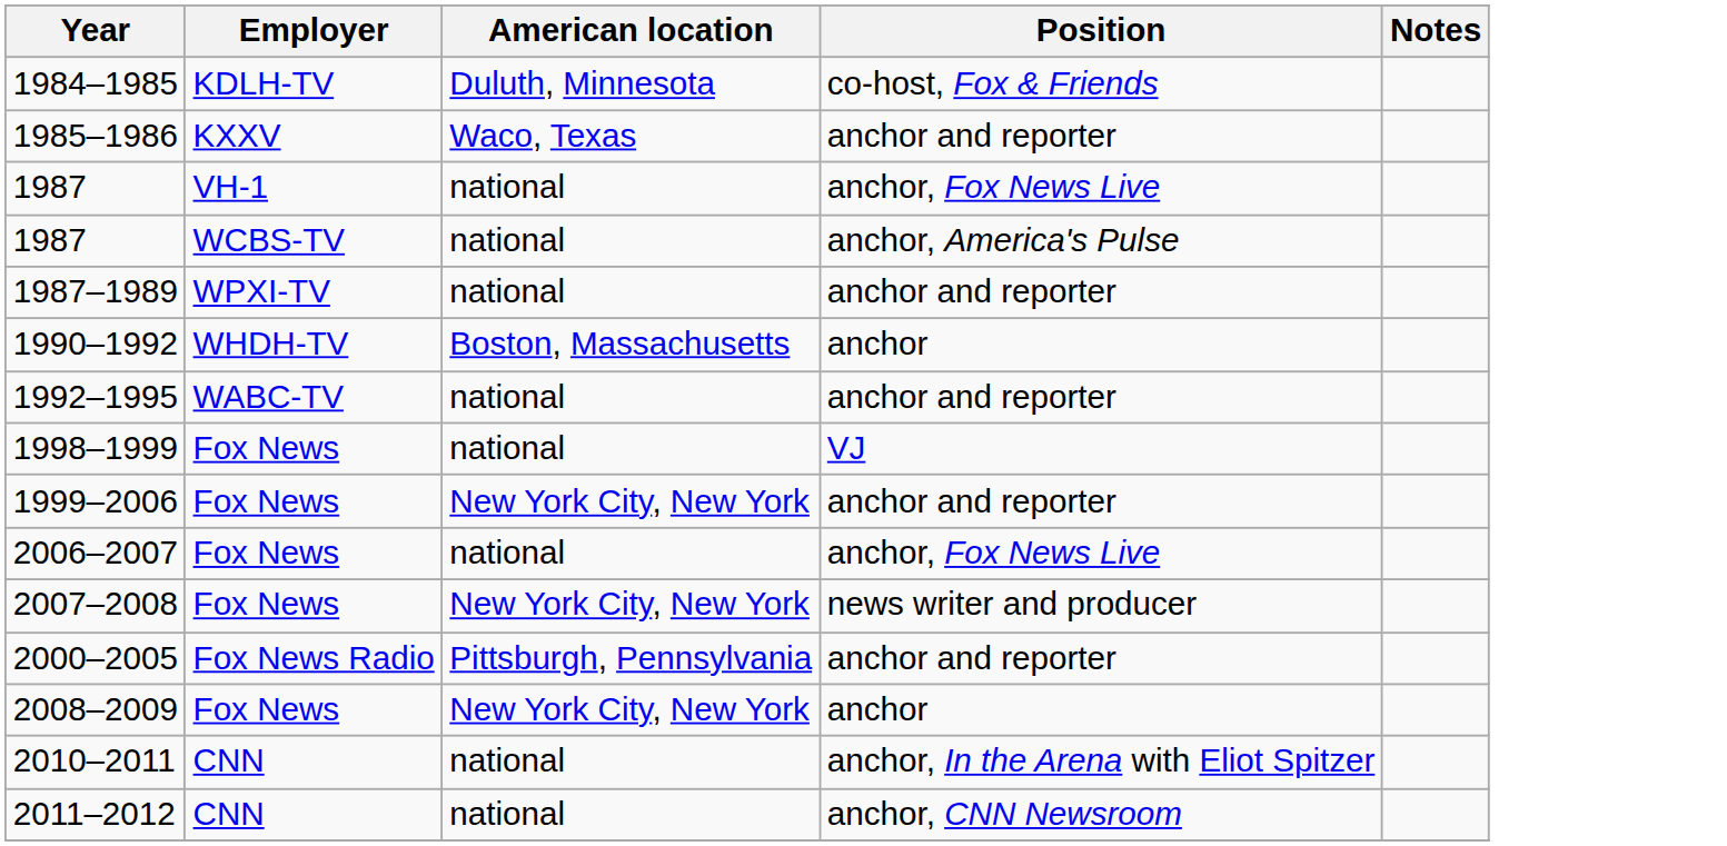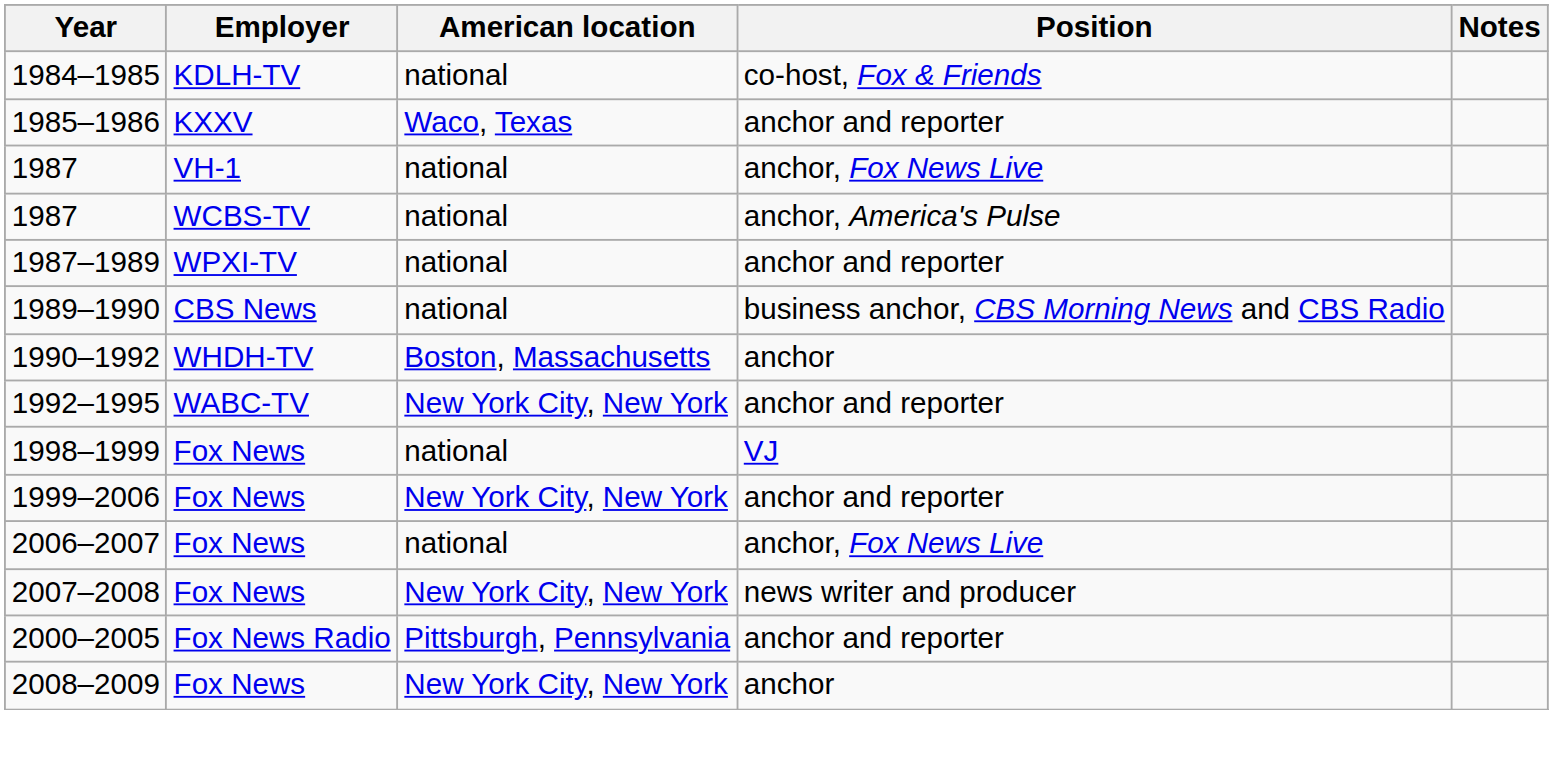 <table class="wikitable sortable">
 <tr>
 <th>Year</th>
 <th>Employer</th>
 <th>American location</th>
 <th>Position</th>
 <th class="unsortable">Notes</th>
 </tr>
 <tr>
 <td>1984–1985</td>
 <td><a href='#'>KDLH-TV</a></td>
-<td><a href='#'>Duluth</a>, <a href='#'>Minnesota</a></td>
+<td>national</td>
 <td>co-host, <em><a href='#'>Fox & Friends</a></em></td>
 <td></td>
 </tr>
 <tr>
 <td>1985–1986</td>
 <td><a href='#'>KXXV</a></td>
 <td><a href='#'>Waco</a>, <a href='#'>Texas</a></td>
 <td>anchor and reporter</td>
 <td></td>
 </tr>
 <tr>
 <td>1987</td>
 <td><a href='#'>VH-1</a></td>
 <td>national</td>
 <td>anchor, <em><a href='#'>Fox News Live</a></em></td>
 <td></td>
 </tr>
 <tr>
 <td>1987</td>
 <td><a href='#'>WCBS-TV</a></td>
 <td>national</td>
 <td>anchor, <em> America's Pulse</em></td>
 <td></td>
 </tr>
 <tr>
 <td>1987–1989</td>
 <td><a href='#'>WPXI-TV</a></td>
 <td>national</td>
 <td>anchor and reporter</td>
 <td></td>
 </tr>
 <tr>
+<td>1989–1990</td>
+<td><a href='#'>CBS News</a></td>
+<td>national</td>
+<td>business anchor, <em><a href='#'>CBS Morning News</a></em> and <a href='#'>CBS Radio</a></td>
+<td></td>
+</tr>
+<tr>
 <td>1990–1992</td>
 <td><a href='#'>WHDH-TV</a></td>
 <td><a href='#'>Boston</a>, <a href='#'>Massachusetts</a></td>
 <td>anchor</td>
 <td></td>
 </tr>
 <tr>
 <td>1992–1995</td>
 <td><a href='#'>WABC-TV</a></td>
-<td>national</td>
+<td><a href='#'>New York City</a>, <a href='#'>New York</a></td>
 <td>anchor and reporter</td>
 <td></td>
 </tr>
 <tr>
 <td>1998–1999</td>
 <td><a href='#'>Fox News</a></td>
 <td>national</td>
 <td><a href='#'>VJ</a></td>
 <td></td>
 </tr>
 <tr>
 <td>1999–2006</td>
 <td><a href='#'>Fox News</a></td>
 <td><a href='#'>New York City</a>, <a href='#'>New York</a></td>
 <td>anchor and reporter</td>
 <td></td>
 </tr>
 <tr>
 <td>2006–2007</td>
 <td><a href='#'>Fox News</a></td>
 <td>national</td>
 <td>anchor, <em><a href='#'>Fox News Live</a></em></td>
 <td></td>
 </tr>
 <tr>
 <td>2007–2008</td>
 <td><a href='#'>Fox News</a></td>
 <td><a href='#'>New York City</a>, <a href='#'>New York</a></td>
 <td>news writer and producer</td>
 <td></td>
 </tr>
 <tr>
 <td>2000–2005</td>
 <td><a href='#'>Fox News Radio</a></td>
 <td><a href='#'>Pittsburgh</a>, <a href='#'>Pennsylvania</a></td>
 <td>anchor and reporter</td>
 <td></td>
 </tr>
 <tr>
 <td>2008–2009</td>
 <td><a href='#'>Fox News</a></td>
 <td><a href='#'>New York City</a>, <a href='#'>New York</a></td>
 <td>anchor</td>
 <td></td>
 </tr>
 <tr>
-<td>2010–2011</td>
-<td><a href='#'>CNN</a></td>
-<td>national</td>
-<td>anchor, <em><a href='#'>In the Arena</a></em> with <a href='#'>Eliot Spitzer</a></td>
-<td></td>
-</tr>
-<tr>
-<td>2011–2012</td>
-<td><a href='#'>CNN</a></td>
-<td>national</td>
-<td>anchor, <em><a href='#'>CNN Newsroom</a></em></td>
-<td></td>
-</tr>
-<tr>
 </tr>
 </table>
